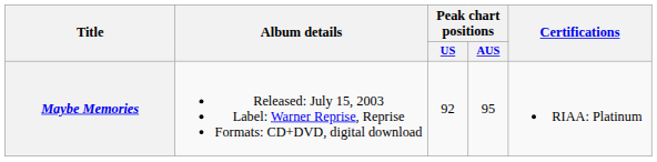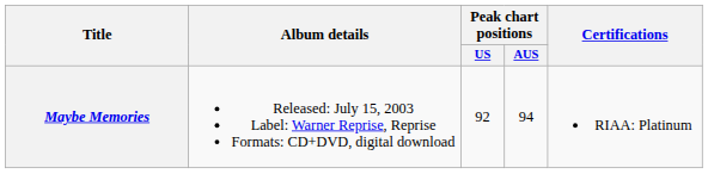 <table class="wikitable plainrowheaders" style="text-align:center">
 <tr>
 <th scope="col" rowspan="2" style="width:12em">Title</th>
 <th scope="col" rowspan="2" style="width:18em">Album details</th>
 <th scope="col" colspan="2">Peak chart positions</th>
 <th scope="col" rowspan="2" style="width:10em"><a href='#'>Certifications</a></th>
 </tr>
 <tr>
 <th scope="col" style="width:3em;font-size:85%"><a href='#'>US</a><br></th>
 <th scope="col" style="width:3em;font-size:85%"><a href='#'>AUS</a><br></th>
 </tr>
 <tr>
 <th scope="row"><em><a href='#'>Maybe Memories</a></em></th>
 <td><br><ul><li>Released: July 15, 2003 </li><li>Label: <a href='#'>Warner Reprise</a>, Reprise</li><li>Formats: CD+DVD, digital download</li></ul></td>
 <td>92</td>
-<td>95</td>
+<td>94</td>
 <td><br><ul><li>RIAA: Platinum</li></ul></td>
 </tr>
 </table>
